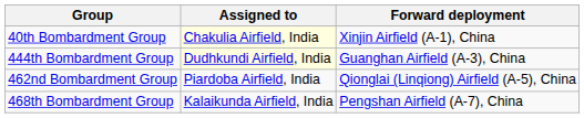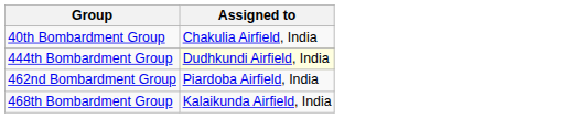 <table class="wikitable">
 <tr style="text-align:center">
 <th>Group</th>
 <th>Assigned to</th>
-<th>Forward deployment</th>
 </tr>
 <tr>
 <td><a href='#'>40th Bombardment Group</a></td>
-<td style="background: lightyellow;"><a href='#'>Chakulia Airfield</a>, India</td>
-<td><a href='#'>Xinjin Airfield</a> (A-1), China</td>
+<td><a href='#'>Chakulia Airfield</a>, India</td>
 </tr>
 <tr>
 <td><a href='#'>444th Bombardment Group</a></td>
 <td style="background: lightyellow;"><a href='#'>Dudhkundi Airfield</a>, India</td>
-<td><a href='#'>Guanghan Airfield</a> (A-3), China</td>
 </tr>
 <tr>
 <td><a href='#'>462nd Bombardment Group</a></td>
 <td><a href='#'>Piardoba Airfield</a>, India</td>
-<td><a href='#'>Qionglai (Linqiong) Airfield</a> (A-5), China</td>
 </tr>
 <tr>
 <td><a href='#'>468th Bombardment Group</a></td>
 <td><a href='#'>Kalaikunda Airfield</a>, India</td>
-<td><a href='#'>Pengshan Airfield</a> (A-7), China</td>
 </tr>
 </table>
